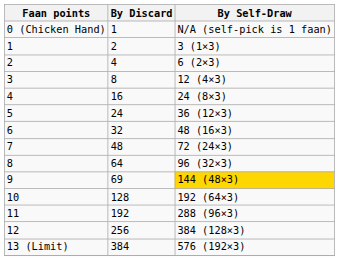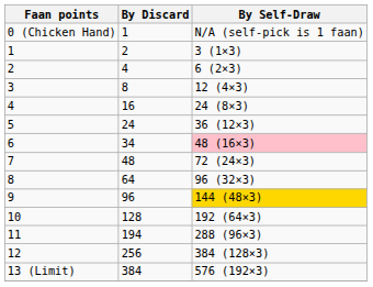 <table class="wikitable">
 <tr>
 <th>Faan points</th>
 <th>By Discard</th>
 <th>By Self-Draw</th>
 </tr>
 <tr>
 <td>0 (Chicken Hand)</td>
 <td>1</td>
 <td>N/A (self-pick is 1 faan)</td>
 </tr>
 <tr>
 <td>1</td>
 <td>2</td>
 <td>3 (1×3)</td>
 </tr>
 <tr>
 <td>2</td>
 <td>4</td>
 <td>6 (2×3)</td>
 </tr>
 <tr>
 <td>3</td>
 <td>8</td>
 <td>12 (4×3)</td>
 </tr>
 <tr>
 <td>4</td>
 <td>16</td>
 <td>24 (8×3)</td>
 </tr>
 <tr>
 <td>5</td>
 <td>24</td>
 <td>36 (12×3)</td>
 </tr>
 <tr>
 <td>6</td>
-<td>32</td>
-<td>48 (16×3)</td>
+<td>34</td>
+<td style="background: pink;">48 (16×3)</td>
 </tr>
 <tr>
 <td>7</td>
 <td>48</td>
 <td>72 (24×3)</td>
 </tr>
 <tr>
 <td>8</td>
 <td>64</td>
 <td>96 (32×3)</td>
 </tr>
 <tr>
 <td>9</td>
-<td>69</td>
+<td>96</td>
 <td style="background: gold;">144 (48×3)</td>
 </tr>
 <tr>
 <td>10</td>
 <td>128</td>
 <td>192 (64×3)</td>
 </tr>
 <tr>
 <td>11</td>
-<td>192</td>
+<td>194</td>
 <td>288 (96×3)</td>
 </tr>
 <tr>
 <td>12</td>
 <td>256</td>
 <td>384 (128×3)</td>
 </tr>
 <tr>
 <td>13 (Limit)</td>
 <td>384</td>
 <td>576 (192×3)</td>
 </tr>
 <tr>
 </tr>
 </table>
